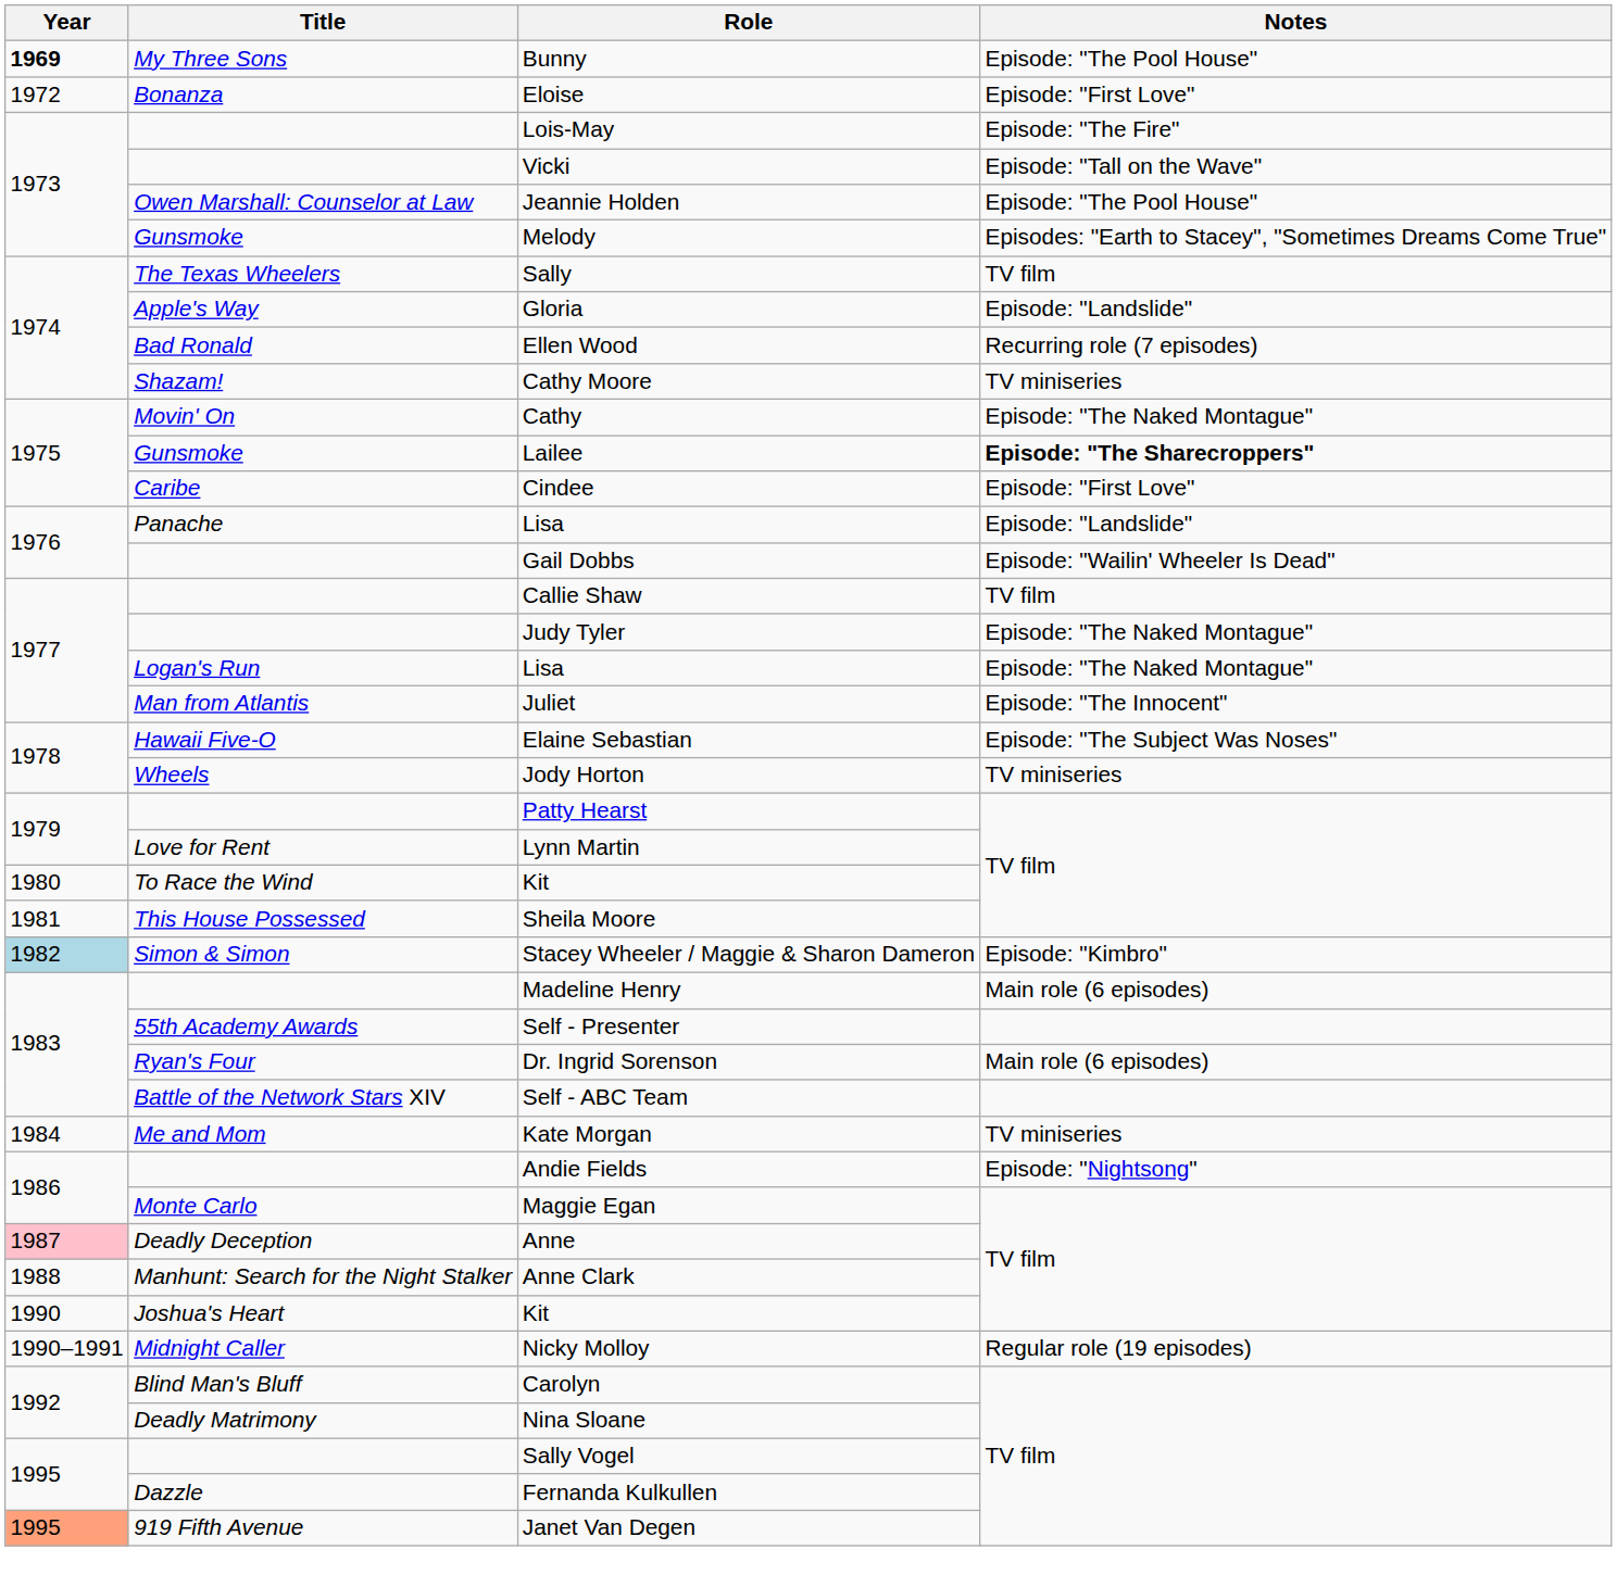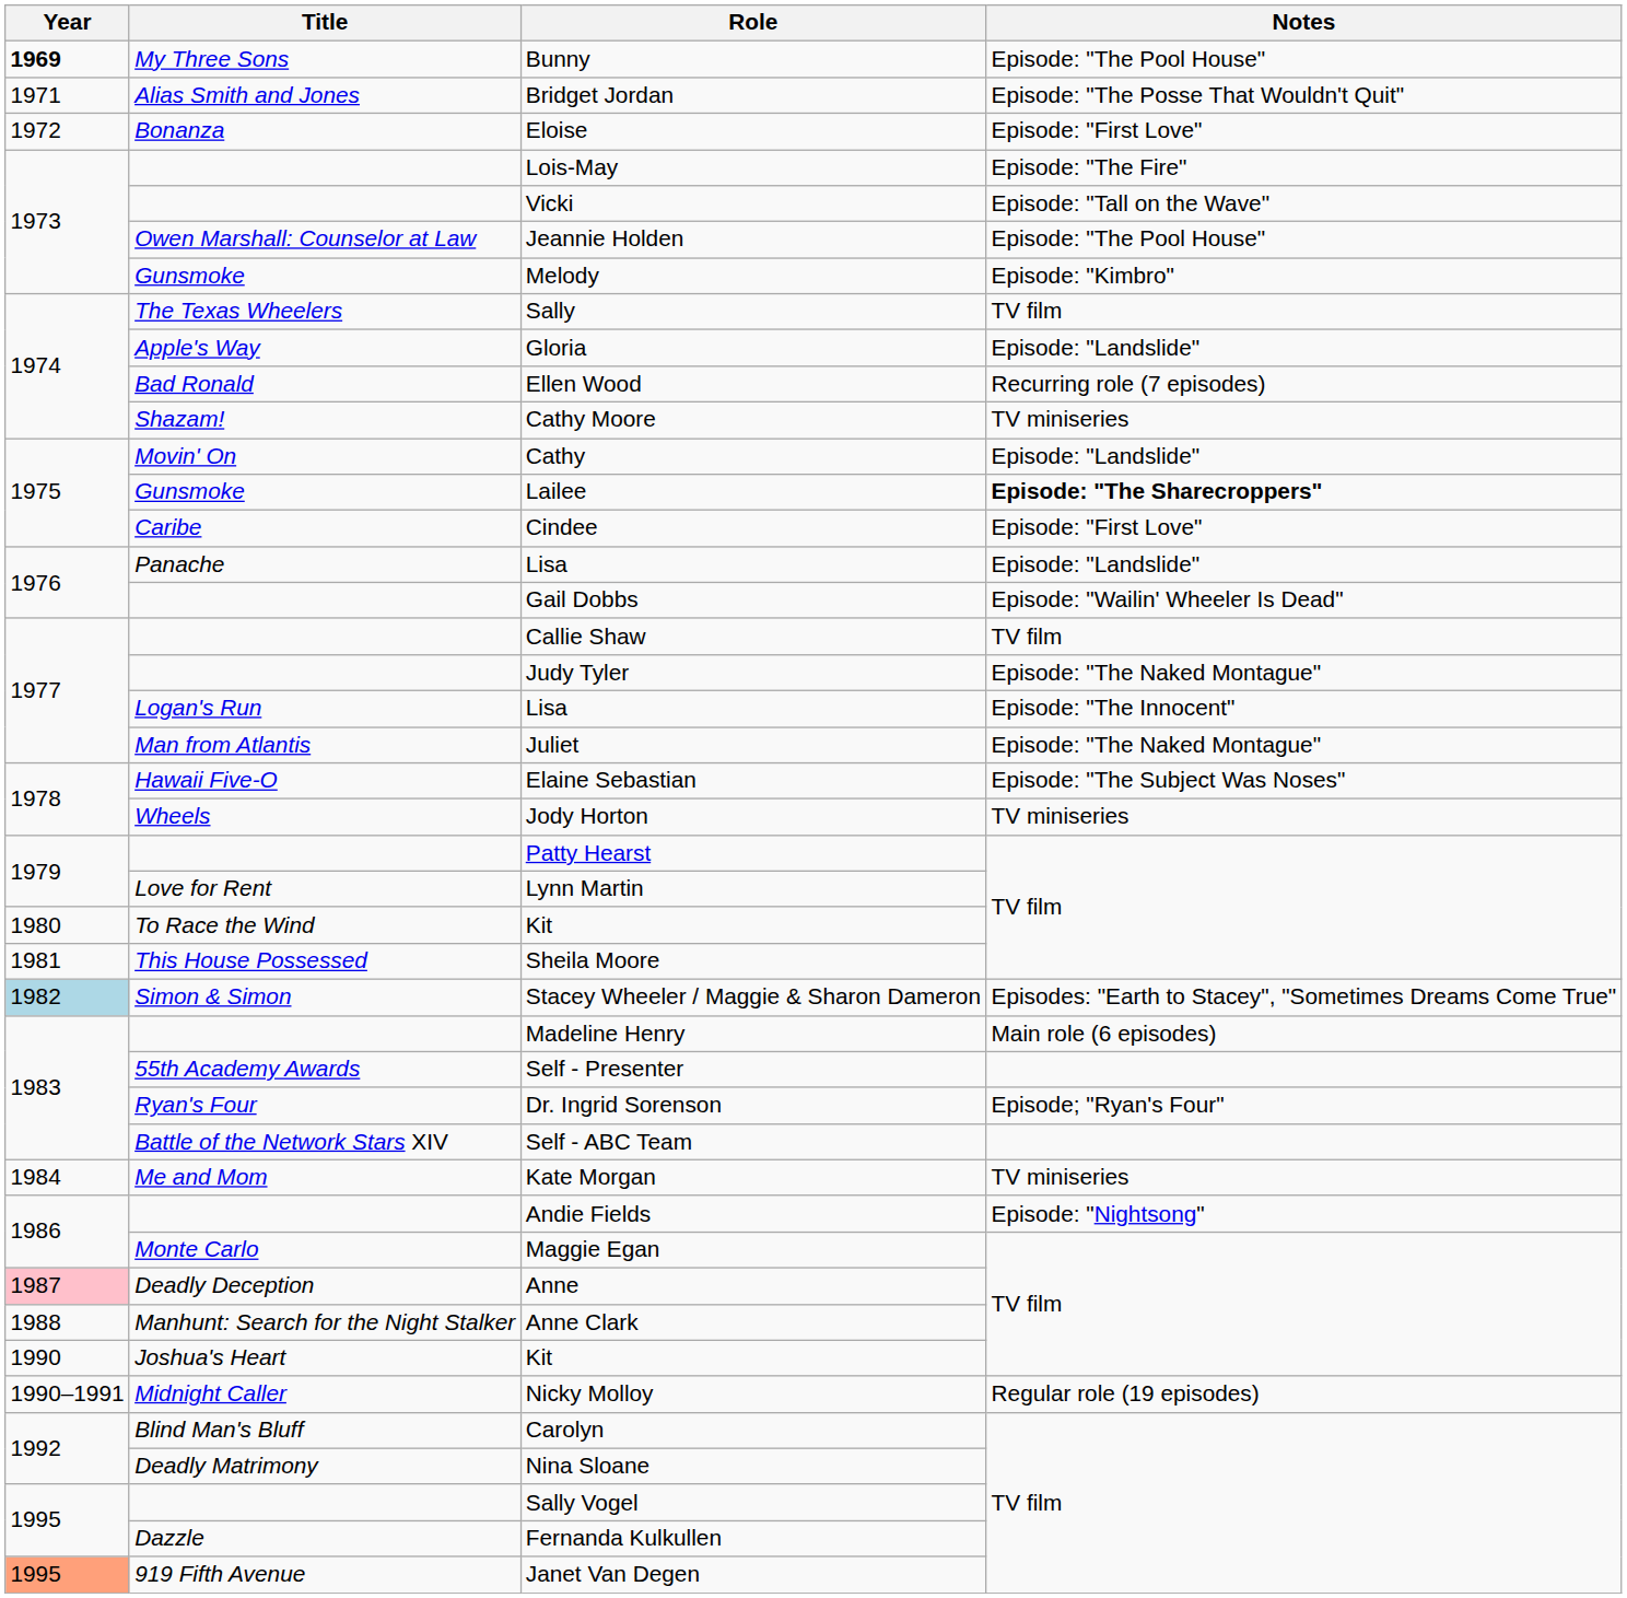 <table class="wikitable sortable">
 <tr>
 <th>Year</th>
 <th>Title</th>
 <th>Role</th>
 <th class="unsortable">Notes</th>
 </tr>
 <tr>
 <td><strong>1969</strong></td>
 <td><em><a href='#'>My Three Sons</a></em></td>
 <td>Bunny</td>
 <td>Episode: "The Pool House"</td>
+</tr>
+<tr>
+<td>1971</td>
+<td><em><a href='#'>Alias Smith and Jones</a></em></td>
+<td>Bridget Jordan</td>
+<td>Episode: "The Posse That Wouldn't Quit"</td>
 </tr>
 <tr>
 <td>1972</td>
 <td><em><a href='#'>Bonanza</a></em></td>
 <td>Eloise</td>
 <td>Episode: "First Love"</td>
 </tr>
 <tr>
 <td rowspan="4">1973</td>
 <td><em></em></td>
 <td>Lois-May</td>
 <td>Episode: "The Fire"</td>
 </tr>
 <tr>
 <td><em></em></td>
 <td>Vicki</td>
 <td>Episode: "Tall on the Wave"</td>
 </tr>
 <tr>
 <td><em><a href='#'>Owen Marshall: Counselor at Law</a></em></td>
 <td>Jeannie Holden</td>
 <td>Episode: "The Pool House"</td>
 </tr>
 <tr>
 <td><em><a href='#'>Gunsmoke</a></em></td>
 <td>Melody</td>
-<td>Episodes: "Earth to Stacey", "Sometimes Dreams Come True"</td>
+<td>Episode: "Kimbro"</td>
 </tr>
 <tr>
 <td rowspan="4">1974</td>
 <td><em><a href='#'>The Texas Wheelers</a></em></td>
 <td>Sally</td>
 <td>TV film</td>
 </tr>
 <tr>
 <td><em><a href='#'>Apple's Way</a></em></td>
 <td>Gloria</td>
 <td>Episode: "Landslide"</td>
 </tr>
 <tr>
 <td><em><a href='#'>Bad Ronald</a></em></td>
 <td>Ellen Wood</td>
 <td>Recurring role (7 episodes)</td>
 </tr>
 <tr>
 <td><em><a href='#'>Shazam!</a></em></td>
 <td>Cathy Moore</td>
 <td>TV miniseries</td>
 </tr>
 <tr>
 <td rowspan="3">1975</td>
 <td><em><a href='#'>Movin' On</a></em></td>
 <td>Cathy</td>
-<td>Episode: "The Naked Montague"</td>
+<td>Episode: "Landslide"</td>
 </tr>
 <tr>
 <td><em><a href='#'>Gunsmoke</a></em></td>
 <td>Lailee</td>
 <td><strong>Episode: "The Sharecroppers"</strong></td>
 </tr>
 <tr>
 <td><em><a href='#'>Caribe</a></em></td>
 <td>Cindee</td>
 <td>Episode: "First Love"</td>
 </tr>
 <tr>
 <td rowspan="2">1976</td>
 <td><em>Panache</em></td>
 <td>Lisa</td>
 <td>Episode: "Landslide"</td>
 </tr>
 <tr>
 <td><em></em></td>
 <td>Gail Dobbs</td>
 <td>Episode: "Wailin' Wheeler Is Dead"</td>
 </tr>
 <tr>
 <td rowspan="4">1977</td>
 <td><em></em></td>
 <td>Callie Shaw</td>
 <td>TV film</td>
 </tr>
 <tr>
 <td><em></em></td>
 <td>Judy Tyler</td>
 <td>Episode: "The Naked Montague"</td>
 </tr>
 <tr>
 <td><em><a href='#'>Logan's Run</a></em></td>
 <td>Lisa</td>
-<td>Episode: "The Naked Montague"</td>
+<td>Episode: "The Innocent"</td>
 </tr>
 <tr>
 <td><em><a href='#'>Man from Atlantis</a></em></td>
 <td>Juliet</td>
-<td>Episode: "The Innocent"</td>
+<td>Episode: "The Naked Montague"</td>
 </tr>
 <tr>
 <td rowspan="2">1978</td>
 <td><em><a href='#'>Hawaii Five-O</a></em></td>
 <td>Elaine Sebastian</td>
 <td>Episode: "The Subject Was Noses"</td>
 </tr>
 <tr>
 <td><em><a href='#'>Wheels</a></em></td>
 <td>Jody Horton</td>
 <td>TV miniseries</td>
 </tr>
 <tr>
 <td rowspan="2">1979</td>
 <td><em></em></td>
 <td><a href='#'>Patty Hearst</a></td>
 <td rowspan="4">TV film</td>
 </tr>
 <tr>
 <td><em>Love for Rent</em></td>
 <td>Lynn Martin</td>
 </tr>
 <tr>
 <td>1980</td>
 <td><em>To Race the Wind</em></td>
 <td>Kit</td>
 </tr>
 <tr>
 <td>1981</td>
 <td><em><a href='#'>This House Possessed</a></em></td>
 <td>Sheila Moore</td>
 </tr>
 <tr>
 <td style="background: lightblue;">1982</td>
 <td><em><a href='#'>Simon & Simon</a></em></td>
 <td>Stacey Wheeler / Maggie & Sharon Dameron</td>
-<td>Episode: "Kimbro"</td>
+<td>Episodes: "Earth to Stacey", "Sometimes Dreams Come True"</td>
 </tr>
 <tr>
 <td rowspan="4">1983</td>
 <td><em></em></td>
 <td>Madeline Henry</td>
 <td>Main role (6 episodes)</td>
 </tr>
 <tr>
 <td><em><a href='#'>55th Academy Awards</a></em></td>
 <td>Self - Presenter</td>
 <td></td>
 </tr>
 <tr>
 <td><em><a href='#'>Ryan's Four</a></em></td>
 <td>Dr. Ingrid Sorenson</td>
-<td>Main role (6 episodes)</td>
+<td>Episode; "Ryan's Four"</td>
 </tr>
 <tr>
 <td><em><a href='#'>Battle of the Network Stars</a></em> XIV</td>
 <td>Self - ABC Team</td>
 <td></td>
 </tr>
 <tr>
 <td>1984</td>
 <td><em><a href='#'>Me and Mom</a></em></td>
 <td>Kate Morgan</td>
 <td>TV miniseries</td>
 </tr>
 <tr>
 <td rowspan="2">1986</td>
 <td><em></em></td>
 <td>Andie Fields</td>
 <td>Episode: "<a href='#'>Nightsong</a>"</td>
 </tr>
 <tr>
 <td><em><a href='#'>Monte Carlo</a></em></td>
 <td>Maggie Egan</td>
 <td rowspan="4">TV film</td>
 </tr>
 <tr>
 <td style="background: pink;">1987</td>
 <td><em>Deadly Deception</em></td>
 <td>Anne</td>
 </tr>
 <tr>
 <td>1988</td>
 <td><em>Manhunt: Search for the Night Stalker</em></td>
 <td>Anne Clark</td>
 </tr>
 <tr>
 <td>1990</td>
 <td><em>Joshua's Heart</em></td>
 <td>Kit</td>
 </tr>
 <tr>
 <td>1990–1991</td>
 <td><em><a href='#'>Midnight Caller</a></em></td>
 <td>Nicky Molloy</td>
 <td>Regular role (19 episodes)</td>
 </tr>
 <tr>
 <td rowspan="2">1992</td>
 <td><em>Blind Man's Bluff</em></td>
 <td>Carolyn</td>
 <td rowspan="5">TV film</td>
 </tr>
 <tr>
 <td><em>Deadly Matrimony</em></td>
 <td>Nina Sloane</td>
 </tr>
 <tr>
 <td rowspan="2">1995</td>
 <td><em></em></td>
 <td>Sally Vogel</td>
 </tr>
 <tr>
 <td><em>Dazzle</em></td>
 <td>Fernanda Kulkullen</td>
 </tr>
 <tr>
 <td style="background: lightsalmon;">1995</td>
 <td><em>919 Fifth Avenue</em></td>
 <td>Janet Van Degen</td>
 </tr>
 </table>
